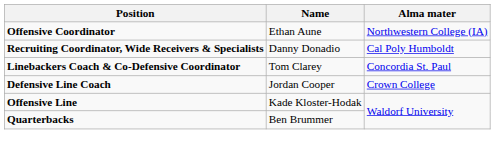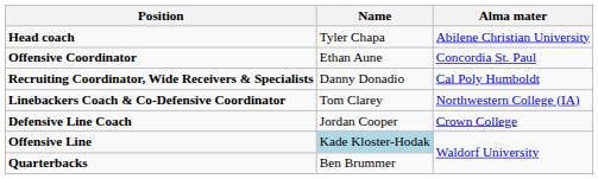 <table class="wikitable">
 <tr>
 <th>Position</th>
 <th>Name</th>
 <th>Alma mater</th>
 </tr>
 <tr>
+<td><strong>Head coach</strong></td>
+<td>Tyler Chapa</td>
+<td><a href='#'>Abilene Christian University</a></td>
+</tr>
+<tr>
 <td><strong>Offensive Coordinator</strong></td>
 <td>Ethan Aune</td>
-<td><a href='#'>Northwestern College (IA)</a></td>
+<td><a href='#'>Concordia St. Paul</a></td>
 </tr>
 <tr>
 <td><strong>Recruiting Coordinator, Wide Receivers & Specialists</strong></td>
 <td>Danny Donadio</td>
 <td><a href='#'>Cal Poly Humboldt</a></td>
 </tr>
 <tr>
 <td><strong>Linebackers Coach & Co-Defensive Coordinator</strong></td>
 <td>Tom Clarey</td>
-<td><a href='#'>Concordia St. Paul</a></td>
+<td><a href='#'>Northwestern College (IA)</a></td>
 </tr>
 <tr>
 <td><strong>Defensive Line Coach</strong></td>
 <td>Jordan Cooper</td>
 <td><a href='#'>Crown College</a></td>
 </tr>
 <tr>
 <td><strong>Offensive Line</strong></td>
-<td>Kade Kloster-Hodak</td>
+<td style="background: lightblue;">Kade Kloster-Hodak</td>
 <td rowspan="2"><a href='#'>Waldorf University</a></td>
 </tr>
 <tr>
 <td><strong>Quarterbacks</strong></td>
 <td>Ben Brummer</td>
 </tr>
 </table>
